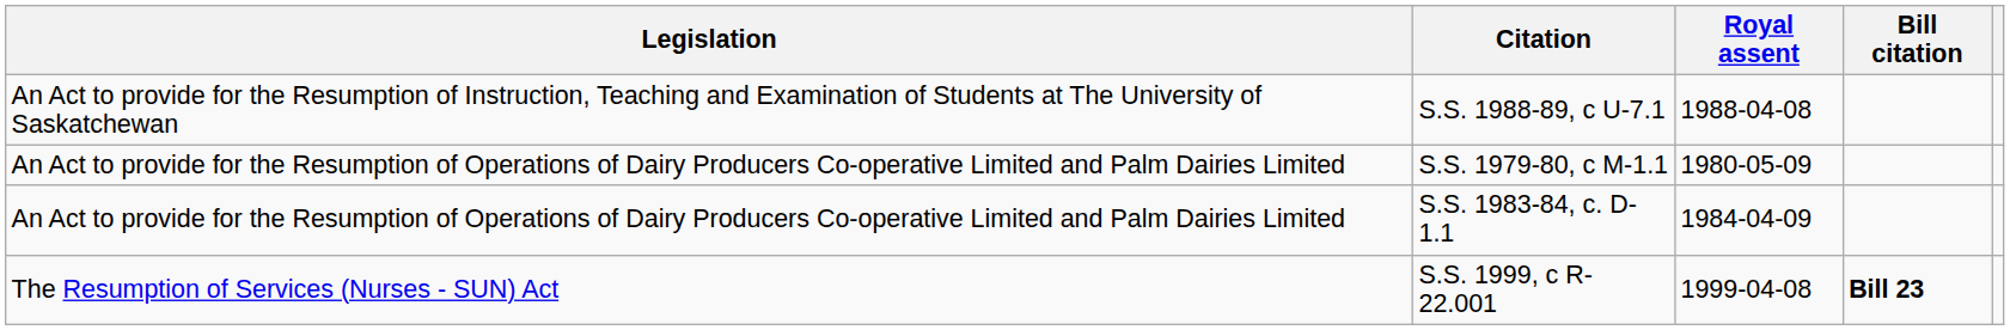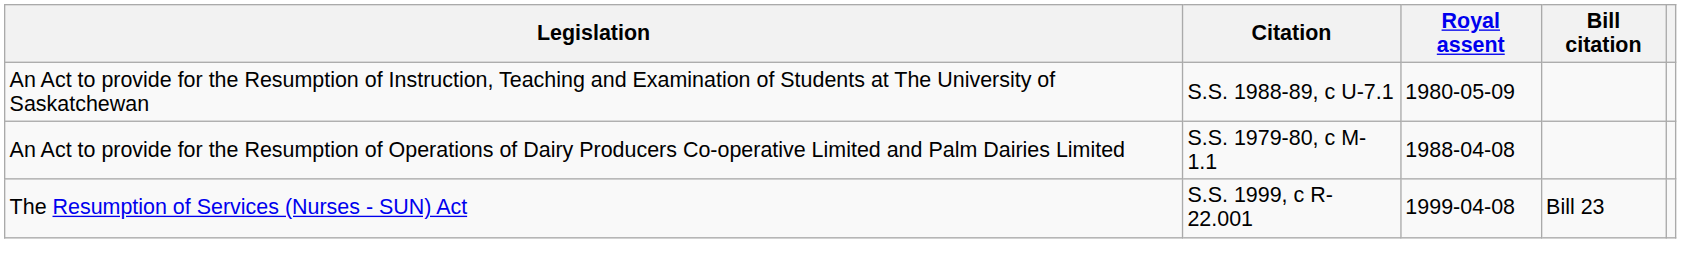 <table class="wikitable sortable">
 <tr>
 <th>Legislation</th>
 <th>Citation</th>
 <th><a href='#'>Royal assent</a></th>
 <th>Bill citation</th>
 <th></th>
 </tr>
 <tr>
 <td>An Act to provide for the Resumption of Instruction, Teaching and Examination of Students at The University of Saskatchewan</td>
 <td>S.S. 1988-89, c U-7.1</td>
-<td>1988-04-08</td>
+<td>1980-05-09</td>
 <td></td>
 <td></td>
 </tr>
 <tr>
 <td>An Act to provide for the Resumption of Operations of Dairy Producers Co-operative Limited and Palm Dairies Limited</td>
 <td>S.S. 1979-80, c M-1.1</td>
-<td>1980-05-09</td>
-<td></td>
-<td></td>
-</tr>
-<tr>
-<td>An Act to provide for the Resumption of Operations of Dairy Producers Co-operative Limited and Palm Dairies Limited</td>
-<td>S.S. 1983-84, c. D-1.1</td>
-<td>1984-04-09</td>
+<td>1988-04-08</td>
 <td></td>
 <td></td>
 </tr>
 <tr>
 <td>The <a href='#'>Resumption of Services (Nurses - SUN) Act</a></td>
 <td>S.S. 1999, c R-22.001</td>
 <td>1999-04-08</td>
-<td><strong>Bill 23</strong></td>
+<td>Bill 23</td>
 <td></td>
 </tr>
 </table>
